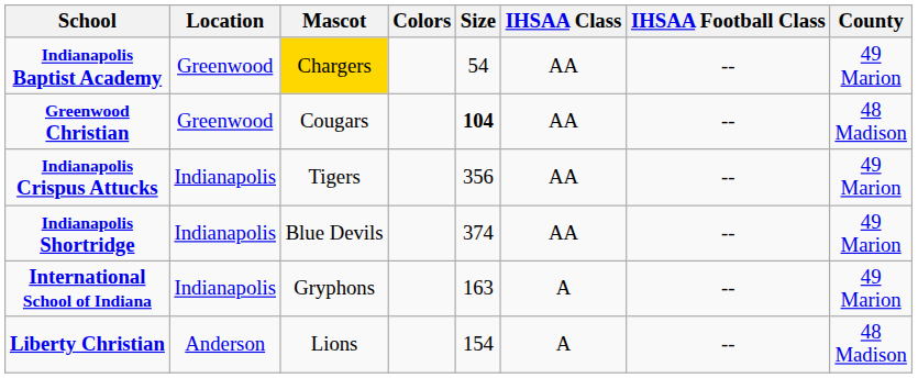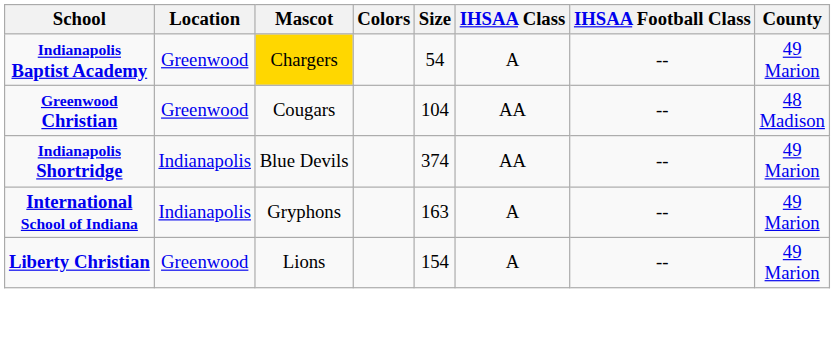 <table class="wikitable" style="text-align:center;">
 <tr>
 <th>School</th>
 <th>Location</th>
 <th>Mascot</th>
 <th>Colors</th>
 <th>Size</th>
 <th><a href='#'>IHSAA</a> Class</th>
 <th><a href='#'>IHSAA</a> Football Class</th>
 <th>County</th>
 </tr>
 <tr>
 <td><strong> <a href='#'><small>Indianapolis</small> <br> Baptist Academy</a></strong></td>
 <td><a href='#'>Greenwood</a></td>
 <td style="background: gold;">Chargers</td>
 <td>  </td>
 <td>54</td>
-<td>AA</td>
+<td>A</td>
 <td>--</td>
 <td><a href='#'>49 <br> Marion</a></td>
 </tr>
 <tr>
 <td><strong><a href='#'><small>Greenwood</small> <br> Christian</a></strong></td>
 <td><a href='#'>Greenwood</a></td>
 <td>Cougars</td>
 <td>  </td>
-<td><strong>104</strong></td>
+<td>104</td>
 <td>AA</td>
 <td>--</td>
 <td><a href='#'>48 <br> Madison</a></td>
-</tr>
-<tr>
-<td><strong><a href='#'><small>Indianapolis</small> <br> Crispus Attucks</a></strong></td>
-<td><a href='#'>Indianapolis</a></td>
-<td>Tigers</td>
-<td> </td>
-<td>356</td>
-<td>AA</td>
-<td>--</td>
-<td><a href='#'>49 <br> Marion</a></td>
 </tr>
 <tr>
 <td><strong><a href='#'><small>Indianapolis</small> <br> Shortridge</a></strong></td>
 <td><a href='#'>Indianapolis</a></td>
 <td>Blue Devils</td>
 <td> </td>
 <td>374</td>
 <td>AA</td>
 <td>--</td>
 <td><a href='#'>49 <br> Marion</a></td>
 </tr>
 <tr>
 <td><strong><a href='#'>International <br> <small>School of Indiana</small></a></strong></td>
 <td><a href='#'>Indianapolis</a></td>
 <td>Gryphons</td>
 <td> </td>
 <td>163</td>
 <td>A</td>
 <td>--</td>
 <td><a href='#'>49 <br> Marion</a></td>
 </tr>
 <tr>
 <td><strong><a href='#'>Liberty Christian</a></strong></td>
-<td><a href='#'>Anderson</a></td>
+<td><a href='#'>Greenwood</a></td>
 <td>Lions</td>
 <td> </td>
 <td>154</td>
 <td>A</td>
 <td>--</td>
-<td><a href='#'>48 <br> Madison</a></td>
+<td><a href='#'>49 <br> Marion</a></td>
 </tr>
 </table>
